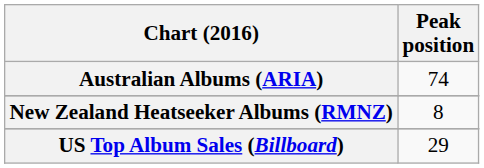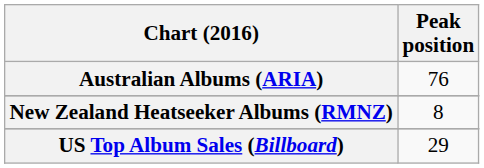 <table class="wikitable sortable plainrowheaders" style="text-align:center">
 <tr>
 <th scope="col">Chart (2016)</th>
 <th scope="col">Peak<br> position</th>
 </tr>
 <tr>
 <th scope="row">Australian Albums (<a href='#'>ARIA</a>)</th>
-<td>74</td>
+<td>76</td>
 </tr>
 <tr>
 </tr>
 <tr>
 </tr>
 <tr>
 <th scope="row">New Zealand Heatseeker Albums (<a href='#'>RMNZ</a>)</th>
 <td>8</td>
 </tr>
 <tr>
 </tr>
 <tr>
 </tr>
 <tr>
 <th scope="row">US <a href='#'>Top Album Sales</a> (<em><a href='#'>Billboard</a></em>)</th>
 <td>29</td>
 </tr>
 </table>
